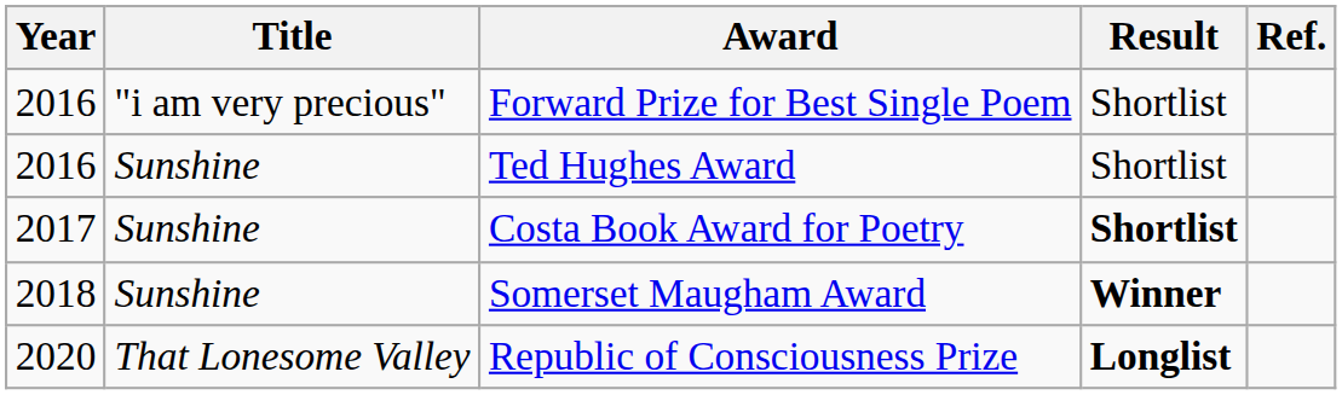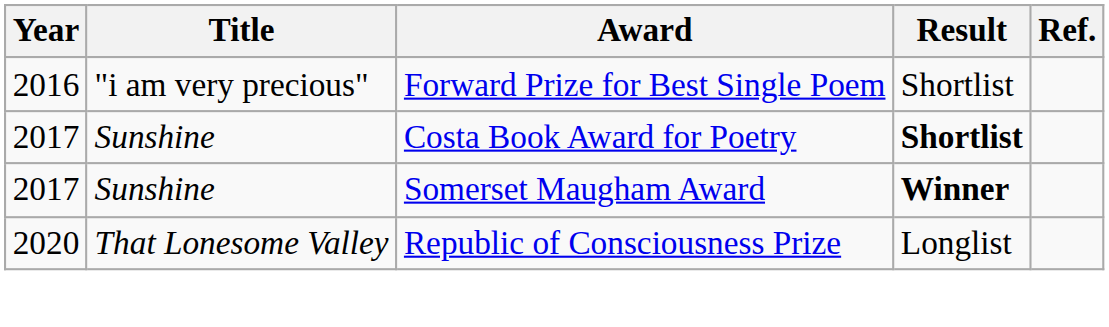 <table class="wikitable sortable mw-collapsible">
 <tr>
 <th>Year</th>
 <th>Title</th>
 <th>Award</th>
 <th>Result</th>
 <th>Ref.</th>
 </tr>
 <tr>
 <td>2016</td>
 <td>"i am very precious"</td>
 <td><a href='#'>Forward Prize for Best Single Poem</a></td>
 <td>Shortlist</td>
 <td></td>
 </tr>
 <tr>
-<td>2016</td>
-<td><em>Sunshine</em></td>
-<td><a href='#'>Ted Hughes Award</a></td>
-<td>Shortlist</td>
-<td></td>
-</tr>
-<tr>
 <td>2017</td>
 <td><em>Sunshine</em></td>
 <td><a href='#'>Costa Book Award for Poetry</a></td>
 <td><strong>Shortlist</strong></td>
 <td></td>
 </tr>
 <tr>
-<td>2018</td>
+<td>2017</td>
 <td><em>Sunshine</em></td>
 <td><a href='#'>Somerset Maugham Award</a></td>
 <td><strong>Winner</strong></td>
 <td></td>
 </tr>
 <tr>
 <td>2020</td>
 <td><em>That Lonesome Valley</em></td>
 <td><a href='#'>Republic of Consciousness Prize</a></td>
-<td><strong>Longlist</strong></td>
+<td>Longlist</td>
 <td></td>
 </tr>
 </table>
